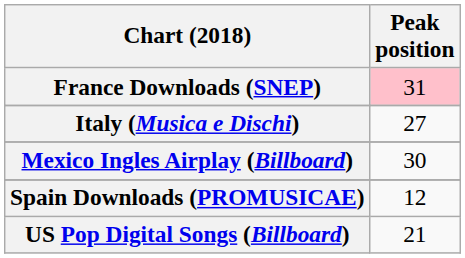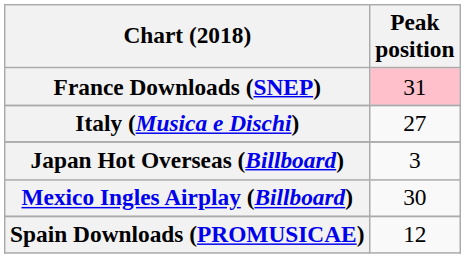 <table class="wikitable sortable plainrowheaders" style="text-align:center">
 <tr>
 <th scope="col">Chart (2018)</th>
 <th scope="col">Peak<br>position</th>
 </tr>
 <tr>
 <th scope="row">France Downloads (<a href='#'>SNEP</a>)</th>
 <td style="background: pink;">31</td>
 </tr>
 <tr>
 </tr>
 <tr>
 <th scope="row">Italy (<em><a href='#'>Musica e Dischi</a></em>)</th>
 <td>27</td>
 </tr>
 <tr>
 </tr>
 <tr>
+<th scope="row">Japan Hot Overseas (<em><a href='#'>Billboard</a></em>)</th>
+<td>3</td>
+</tr>
+<tr>
 <th scope="row"><a href='#'>Mexico Ingles Airplay</a> (<em><a href='#'>Billboard</a></em>)</th>
 <td>30</td>
 </tr>
 <tr>
 </tr>
 <tr>
 <th scope="row">Spain Downloads (<a href='#'>PROMUSICAE</a>)</th>
 <td>12</td>
 </tr>
-<tr>
-<th scope="row">US <a href='#'>Pop Digital Songs</a> (<em><a href='#'>Billboard</a></em>)</th>
-<td>21</td>
-</tr>
 </table>
